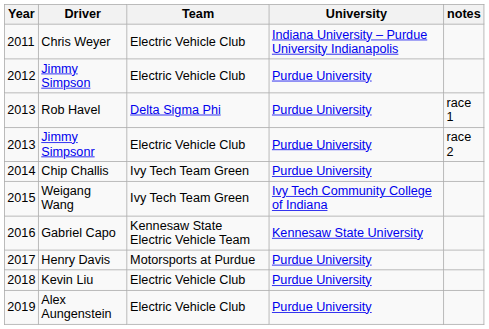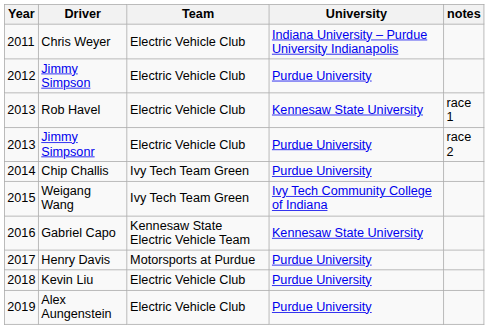 <table class="wikitable">
 <tr>
 <th>Year</th>
 <th>Driver</th>
 <th>Team</th>
 <th>University</th>
 <th>notes</th>
 </tr>
 <tr>
 <td>2011</td>
 <td>Chris Weyer</td>
 <td>Electric Vehicle Club</td>
 <td><a href='#'>Indiana University – Purdue University Indianapolis</a></td>
 <td></td>
 </tr>
 <tr>
 <td>2012</td>
 <td><a href='#'>Jimmy Simpson</a></td>
 <td>Electric Vehicle Club</td>
 <td><a href='#'>Purdue University</a></td>
 <td></td>
 </tr>
 <tr>
 <td>2013</td>
 <td>Rob Havel</td>
-<td><a href='#'>Delta Sigma Phi</a></td>
-<td><a href='#'>Purdue University</a></td>
+<td>Electric Vehicle Club</td>
+<td><a href='#'>Kennesaw State University</a></td>
 <td>race 1</td>
 </tr>
 <tr>
 <td>2013</td>
 <td><a href='#'>Jimmy Simpsonr</a></td>
 <td>Electric Vehicle Club</td>
 <td><a href='#'>Purdue University</a></td>
 <td>race 2</td>
 </tr>
 <tr>
 <td>2014</td>
 <td>Chip Challis</td>
 <td>Ivy Tech Team Green</td>
 <td><a href='#'>Purdue University</a></td>
 <td></td>
 </tr>
 <tr>
 <td>2015</td>
 <td>Weigang Wang</td>
 <td>Ivy Tech Team Green</td>
 <td><a href='#'>Ivy Tech Community College of Indiana</a></td>
 <td></td>
 </tr>
 <tr>
 <td>2016</td>
 <td>Gabriel Capo</td>
 <td>Kennesaw State Electric Vehicle Team</td>
 <td><a href='#'>Kennesaw State University</a></td>
 <td></td>
 </tr>
 <tr>
 <td>2017</td>
 <td>Henry Davis</td>
 <td>Motorsports at Purdue</td>
 <td><a href='#'>Purdue University</a></td>
 <td></td>
 </tr>
 <tr>
 <td>2018</td>
 <td>Kevin Liu</td>
 <td>Electric Vehicle Club</td>
 <td><a href='#'>Purdue University</a></td>
 <td></td>
 </tr>
 <tr>
 <td>2019</td>
 <td>Alex Aungenstein</td>
 <td>Electric Vehicle Club</td>
 <td><a href='#'>Purdue University</a></td>
 <td></td>
 </tr>
 </table>
